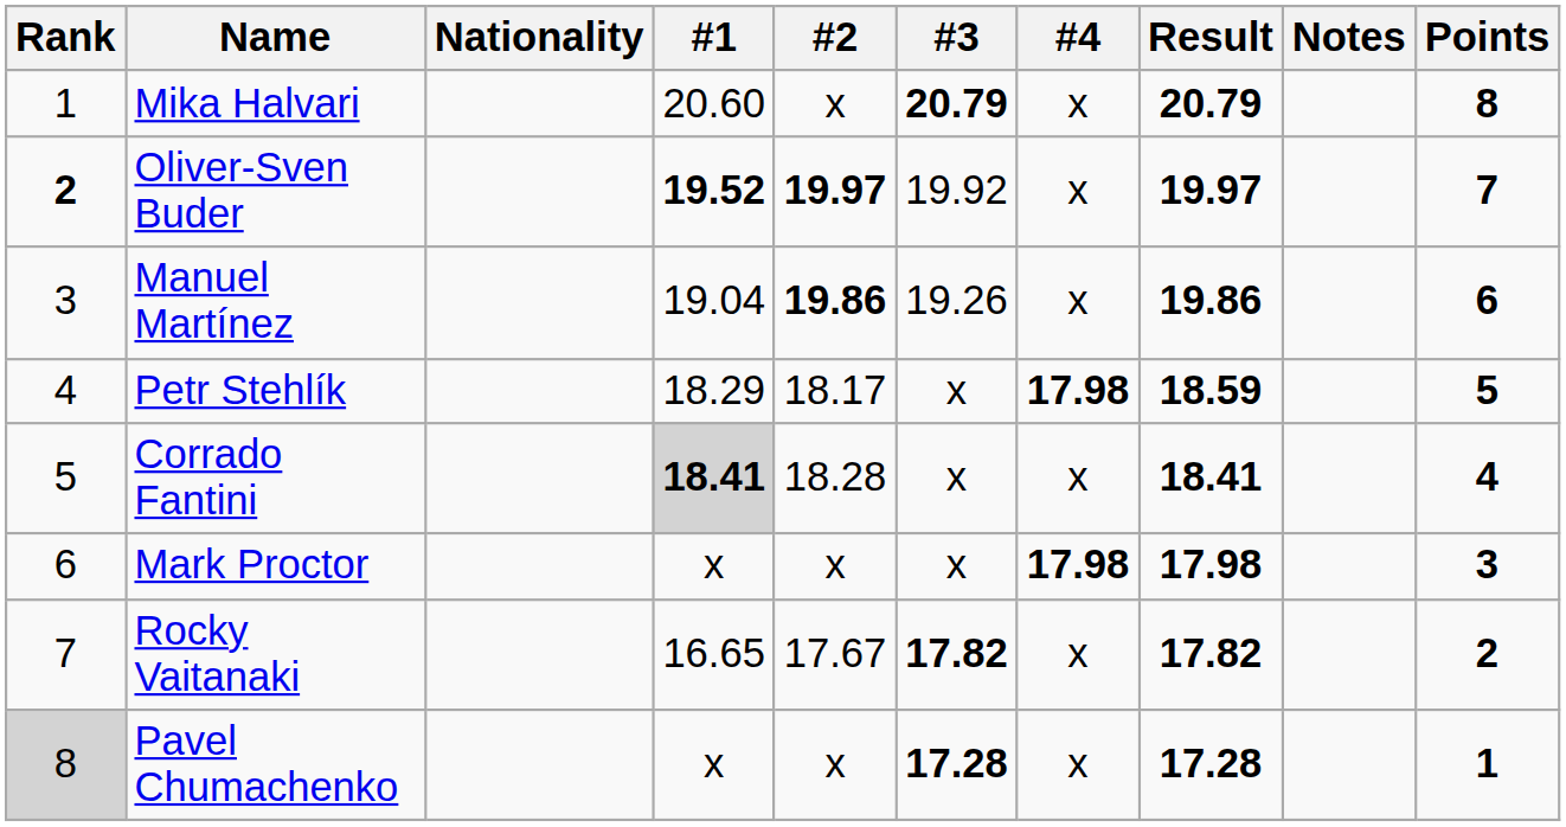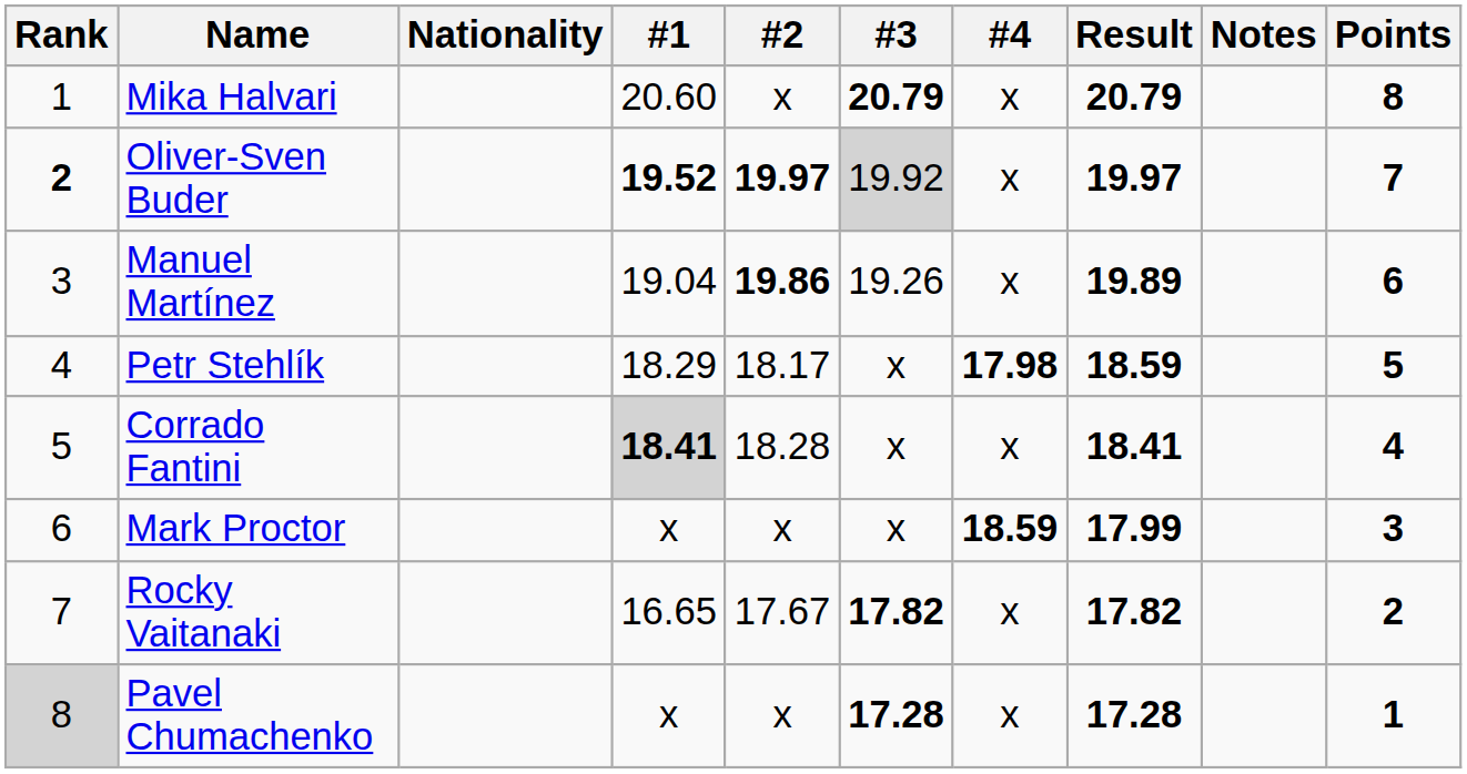 <table class="wikitable sortable" style="text-align:center">
 <tr>
 <th>Rank</th>
 <th>Name</th>
 <th>Nationality</th>
 <th>#1</th>
 <th>#2</th>
 <th>#3</th>
 <th>#4</th>
 <th>Result</th>
 <th>Notes</th>
 <th>Points</th>
 </tr>
 <tr>
 <td>1</td>
 <td align=left><a href='#'>Mika Halvari</a></td>
 <td align=left></td>
 <td>20.60</td>
 <td>x</td>
 <td><strong>20.79</strong></td>
 <td>x</td>
 <td><strong>20.79</strong></td>
 <td></td>
 <td><strong>8</strong></td>
 </tr>
 <tr>
 <td><strong>2</strong></td>
 <td align=left><a href='#'>Oliver-Sven Buder</a></td>
 <td align=left></td>
 <td><strong>19.52</strong></td>
 <td><strong>19.97</strong></td>
-<td>19.92</td>
+<td style="background: lightgrey;">19.92</td>
 <td>x</td>
 <td><strong>19.97</strong></td>
 <td></td>
 <td><strong>7</strong></td>
 </tr>
 <tr>
 <td>3</td>
 <td align=left><a href='#'>Manuel Martínez</a></td>
 <td align=left></td>
 <td>19.04</td>
 <td><strong>19.86</strong></td>
 <td>19.26</td>
 <td>x</td>
-<td><strong>19.86</strong></td>
+<td><strong>19.89</strong></td>
 <td></td>
 <td><strong>6</strong></td>
 </tr>
 <tr>
 <td>4</td>
 <td align=left><a href='#'>Petr Stehlík</a></td>
 <td align=left></td>
 <td>18.29</td>
 <td>18.17</td>
 <td>x</td>
 <td><strong>17.98</strong></td>
 <td><strong>18.59</strong></td>
 <td></td>
 <td><strong>5</strong></td>
 </tr>
 <tr>
 <td>5</td>
 <td align=left><a href='#'>Corrado Fantini</a></td>
 <td align=left></td>
 <td style="background: lightgrey;"><strong>18.41</strong></td>
 <td>18.28</td>
 <td>x</td>
 <td>x</td>
 <td><strong>18.41</strong></td>
 <td></td>
 <td><strong>4</strong></td>
 </tr>
 <tr>
 <td>6</td>
 <td align=left><a href='#'>Mark Proctor</a></td>
 <td align=left></td>
 <td>x</td>
 <td>x</td>
 <td>x</td>
-<td><strong>17.98</strong></td>
-<td><strong>17.98</strong></td>
+<td><strong>18.59</strong></td>
+<td><strong>17.99</strong></td>
 <td></td>
 <td><strong>3</strong></td>
 </tr>
 <tr>
 <td>7</td>
 <td align=left><a href='#'>Rocky Vaitanaki</a></td>
 <td align=left></td>
 <td>16.65</td>
 <td>17.67</td>
 <td><strong>17.82</strong></td>
 <td>x</td>
 <td><strong>17.82</strong></td>
 <td></td>
 <td><strong>2</strong></td>
 </tr>
 <tr>
 <td style="background: lightgrey;">8</td>
 <td align=left><a href='#'>Pavel Chumachenko</a></td>
 <td align=left></td>
 <td>x</td>
 <td>x</td>
 <td><strong>17.28</strong></td>
 <td>x</td>
 <td><strong>17.28</strong></td>
 <td></td>
 <td><strong>1</strong></td>
 </tr>
 </table>
